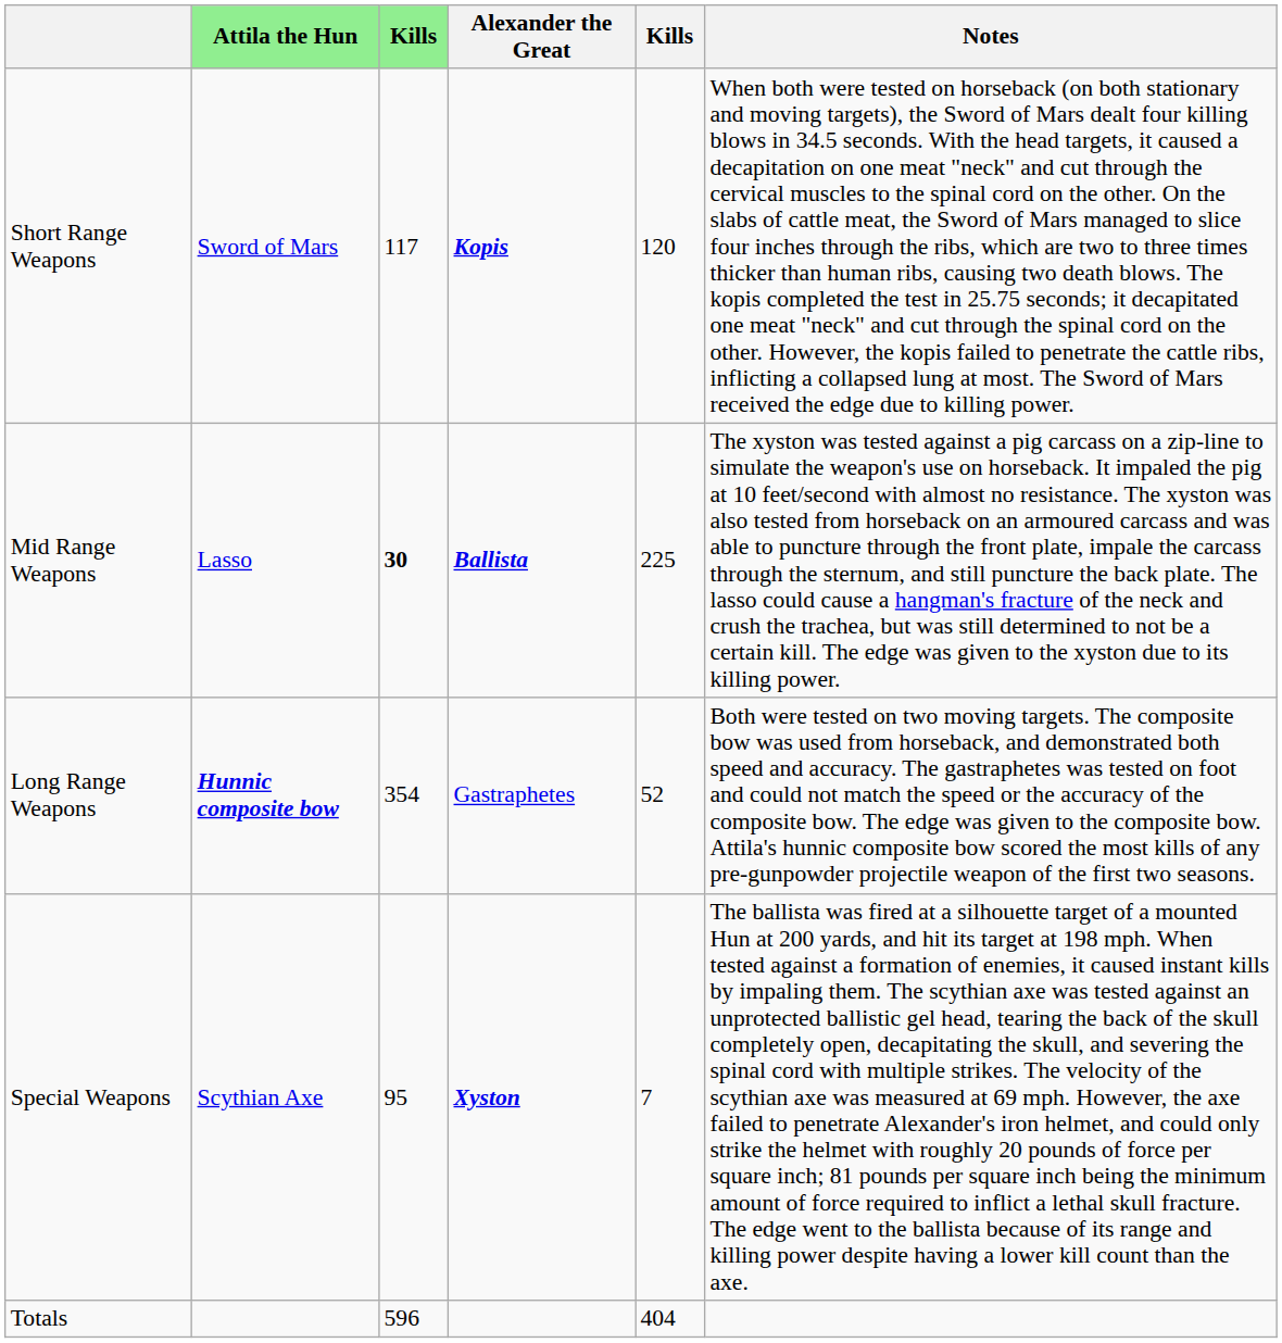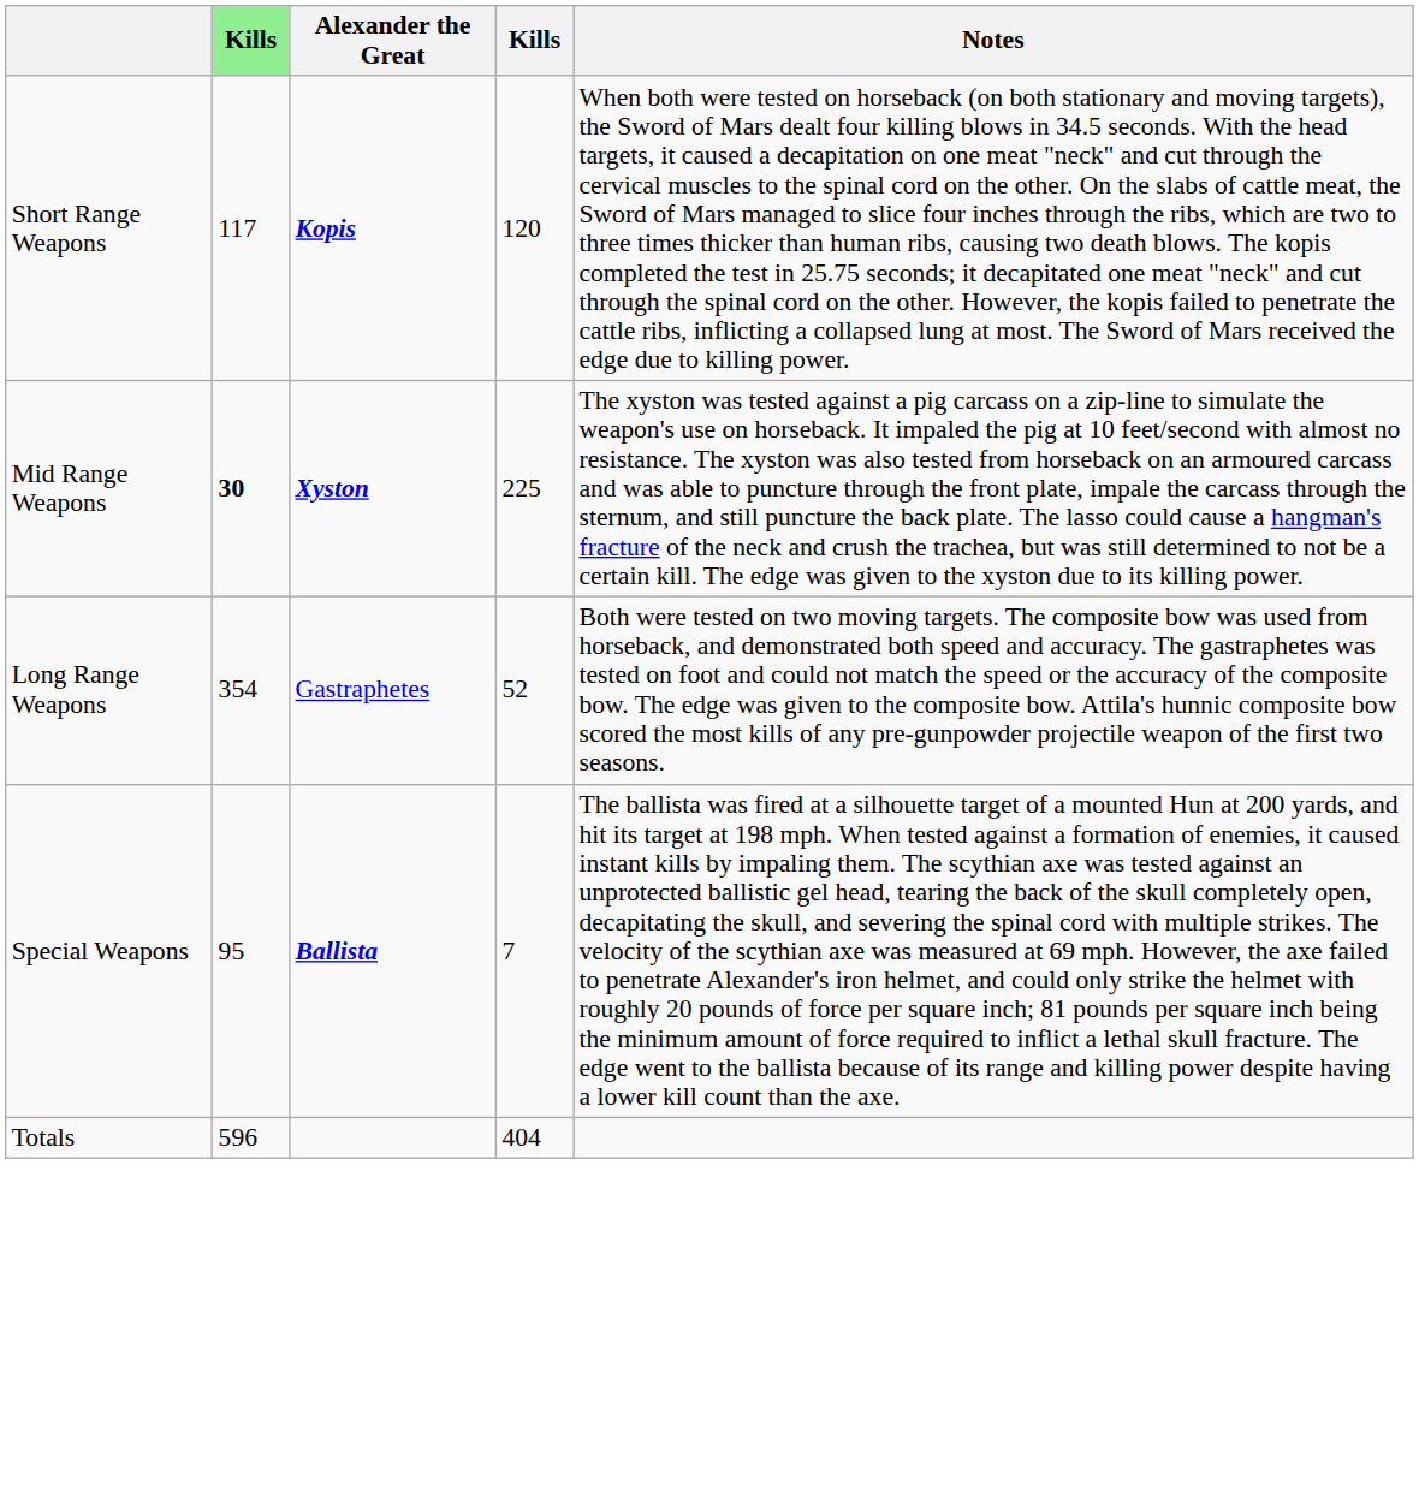 <table class="wikitable unsortable">
 <tr>
 <th width="120"></th>
-<th width="120" style="background:lightgreen">Attila the Hun</th>
 <th width="40" style="background:lightgreen">Kills</th>
 <th width="120">Alexander the Great</th>
 <th width="40">Kills</th>
 <th>Notes</th>
 </tr>
 <tr>
 <td>Short Range Weapons</td>
-<td><a href='#'>Sword of Mars</a></td>
 <td>117</td>
 <td><strong><em><a href='#'>Kopis</a></em></strong></td>
 <td>120</td>
 <td>When both were tested on horseback (on both stationary and moving targets), the Sword of Mars dealt four killing blows in 34.5 seconds. With the head targets, it caused a decapitation on one meat "neck" and cut through the cervical muscles to the spinal cord on the other. On the slabs of cattle meat, the Sword of Mars managed to slice four inches through the ribs, which are two to three times thicker than human ribs, causing two death blows. The kopis completed the test in 25.75 seconds; it decapitated one meat "neck" and cut through the spinal cord on the other. However, the kopis failed to penetrate the cattle ribs, inflicting a collapsed lung at most. The Sword of Mars received the edge due to killing power.</td>
 </tr>
 <tr>
 <td>Mid Range Weapons</td>
-<td><a href='#'>Lasso</a></td>
 <td><strong>30</strong></td>
-<td><strong><em><a href='#'>Ballista</a></em></strong></td>
+<td><strong><em><a href='#'>Xyston</a></em></strong></td>
 <td>225</td>
 <td>The xyston was tested against a pig carcass on a zip-line to simulate the weapon's use on horseback. It impaled the pig at 10 feet/second with almost no resistance. The xyston was also tested from horseback on an armoured carcass and was able to puncture through the front plate, impale the carcass through the sternum, and still puncture the back plate. The lasso could cause a <a href='#'>hangman's fracture</a> of the neck and crush the trachea, but was still determined to not be a certain kill. The edge was given to the xyston due to its killing power.</td>
 </tr>
 <tr>
 <td>Long Range Weapons</td>
-<td><strong><em><a href='#'>Hunnic composite bow</a></em></strong></td>
 <td>354</td>
 <td><a href='#'>Gastraphetes</a></td>
 <td>52</td>
 <td>Both were tested on two moving targets. The composite bow was used from horseback, and demonstrated both speed and accuracy. The gastraphetes was tested on foot and could not match the speed or the accuracy of the composite bow. The edge was given to the composite bow. Attila's hunnic composite bow scored the most kills of any pre-gunpowder projectile weapon of the first two seasons.</td>
 </tr>
 <tr>
 <td>Special Weapons</td>
-<td><a href='#'>Scythian Axe</a></td>
 <td>95</td>
-<td><strong><em><a href='#'>Xyston</a></em></strong></td>
+<td><strong><em><a href='#'>Ballista</a></em></strong></td>
 <td>7</td>
 <td>The ballista was fired at a silhouette target of a mounted Hun at 200 yards, and hit its target at 198 mph. When tested against a formation of enemies, it caused instant kills by impaling them. The scythian axe was tested against an unprotected ballistic gel head, tearing the back of the skull completely open, decapitating the skull, and severing the spinal cord with multiple strikes. The velocity of the scythian axe was measured at 69 mph. However, the axe failed to penetrate Alexander's iron helmet, and could only strike the helmet with roughly 20 pounds of force per square inch; 81 pounds per square inch being the minimum amount of force required to inflict a lethal skull fracture. The edge went to the ballista because of its range and killing power despite having a lower kill count than the axe.</td>
 </tr>
 <tr>
 <td>Totals</td>
-<td></td>
 <td>596</td>
 <td></td>
 <td>404</td>
 <td></td>
 </tr>
 </table>
